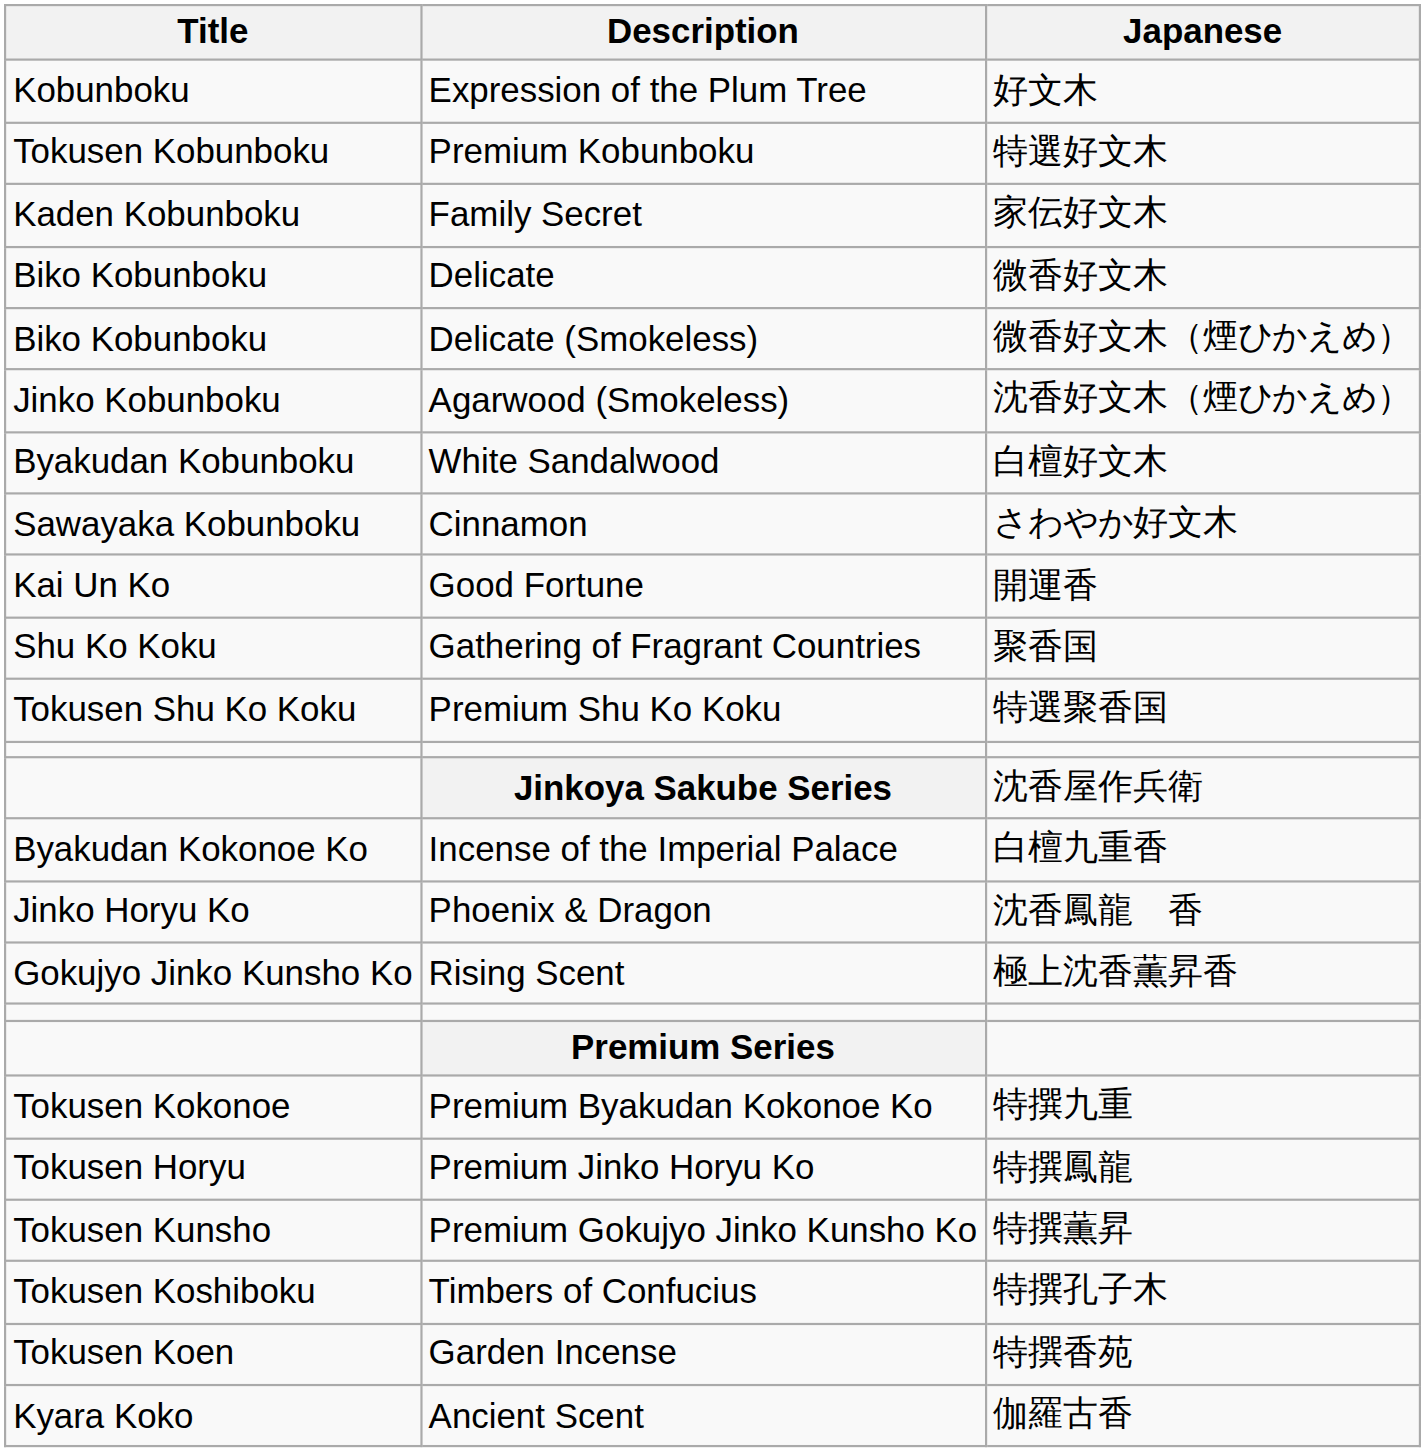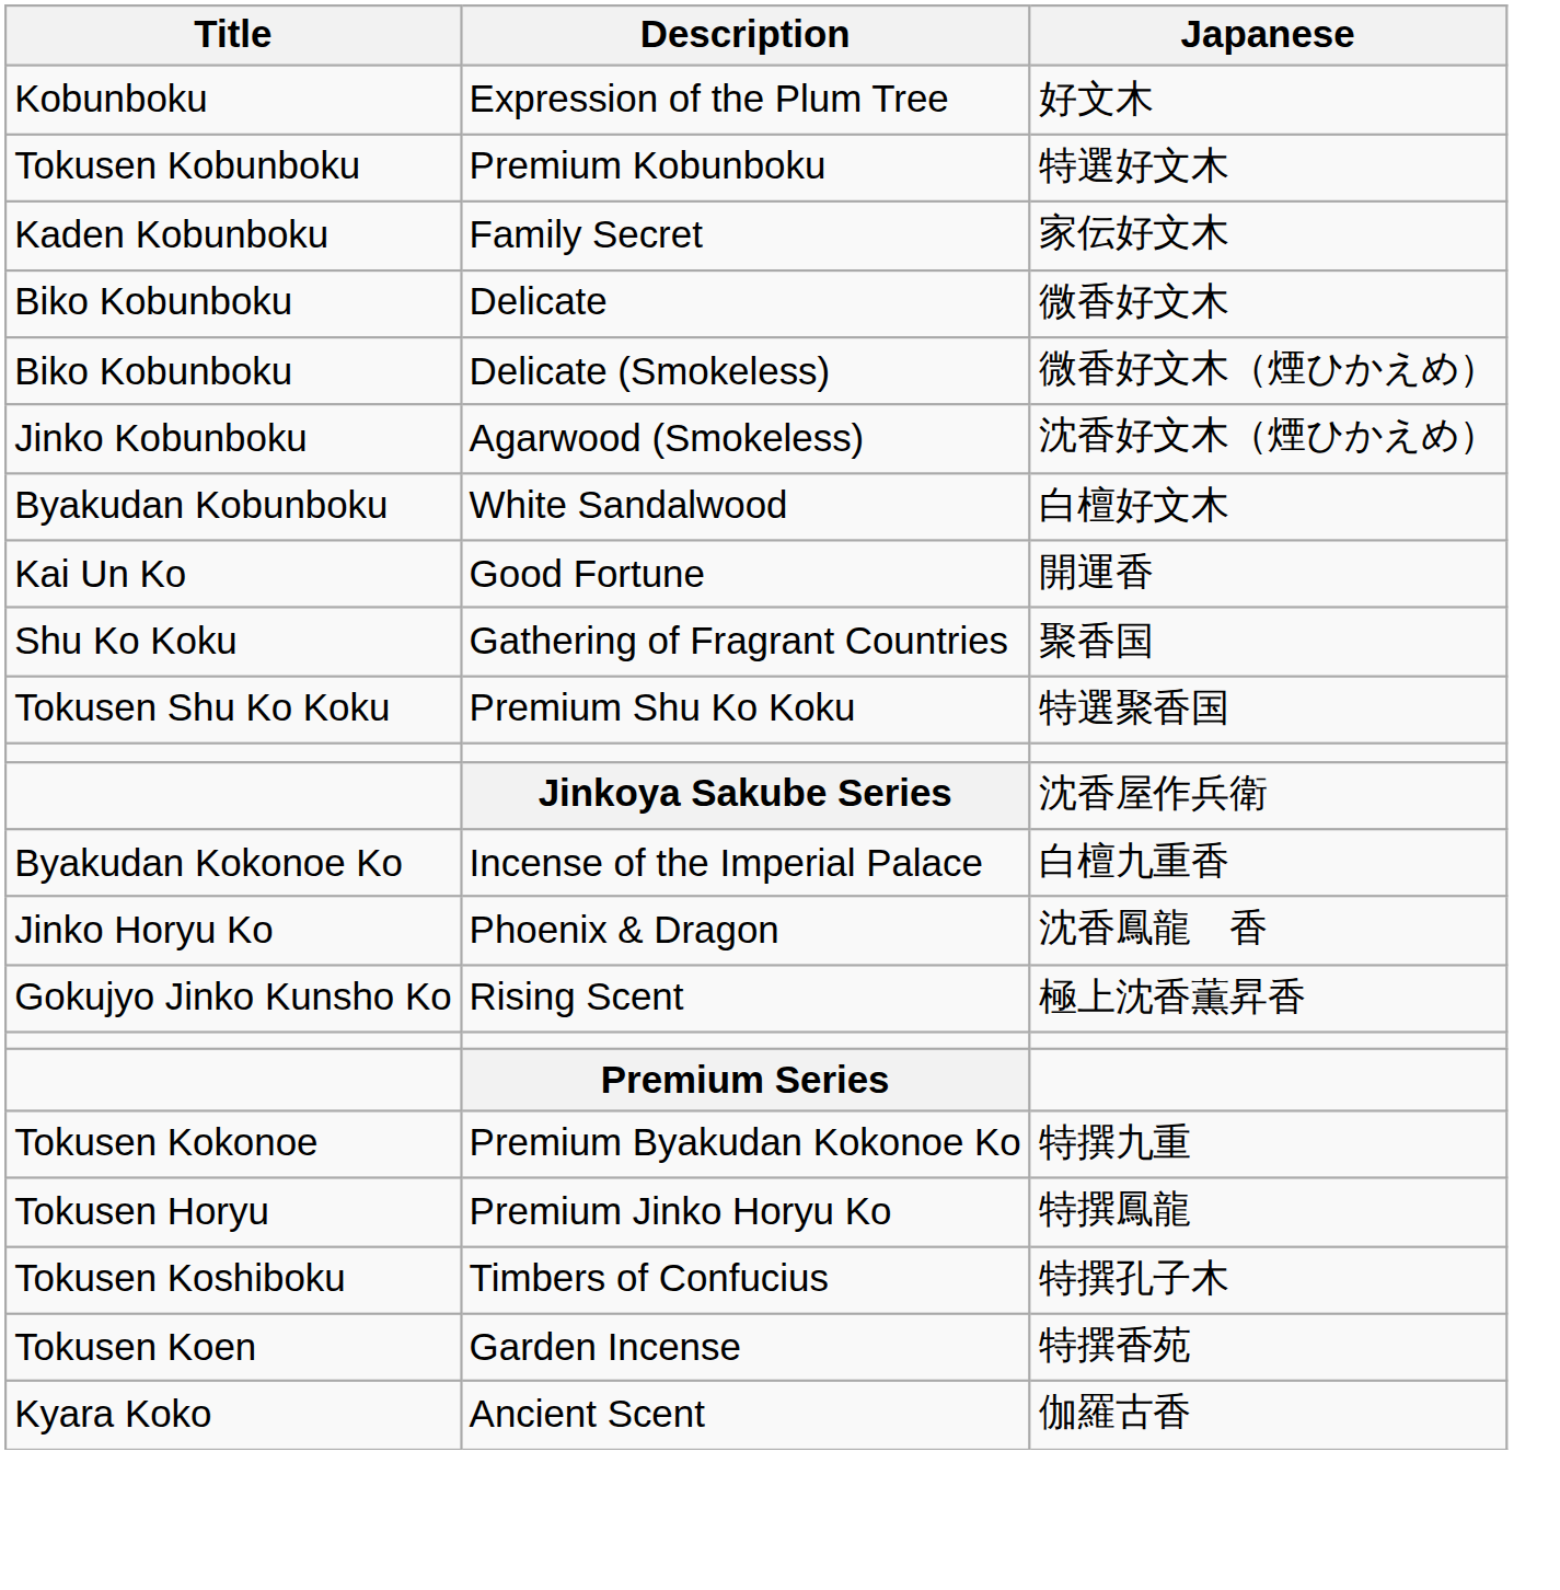 <table class="wikitable">
 <tr>
 <th>Title</th>
 <th>Description</th>
 <th>Japanese</th>
 </tr>
 <tr>
 <td>Kobunboku</td>
 <td>Expression of the Plum Tree</td>
 <td>好文木</td>
 </tr>
 <tr>
 <td>Tokusen Kobunboku</td>
 <td>Premium Kobunboku</td>
 <td>特選好文木</td>
 </tr>
 <tr>
 <td>Kaden Kobunboku</td>
 <td>Family Secret</td>
 <td>家伝好文木</td>
 </tr>
 <tr>
 <td>Biko Kobunboku</td>
 <td>Delicate</td>
 <td>微香好文木</td>
 </tr>
 <tr>
 <td>Biko Kobunboku</td>
 <td>Delicate (Smokeless)</td>
 <td>微香好文木（煙ひかえめ）</td>
 </tr>
 <tr>
 <td>Jinko Kobunboku</td>
 <td>Agarwood (Smokeless)</td>
 <td>沈香好文木（煙ひかえめ）</td>
 </tr>
 <tr>
 <td>Byakudan Kobunboku</td>
 <td>White Sandalwood</td>
 <td>白檀好文木</td>
-</tr>
-<tr>
-<td>Sawayaka Kobunboku</td>
-<td>Cinnamon</td>
-<td>さわやか好文木</td>
 </tr>
 <tr>
 <td>Kai Un Ko</td>
 <td>Good Fortune</td>
 <td>開運香</td>
 </tr>
 <tr>
 <td>Shu Ko Koku</td>
 <td>Gathering of Fragrant Countries</td>
 <td>聚香国</td>
 </tr>
 <tr>
 <td>Tokusen Shu Ko Koku</td>
 <td>Premium Shu Ko Koku</td>
 <td>特選聚香国</td>
 </tr>
 <tr>
 <td></td>
 <td></td>
 </tr>
 <tr>
 <td></td>
 <th>Jinkoya Sakube Series</th>
 <td>沈香屋作兵衛</td>
 </tr>
 <tr>
 <td>Byakudan Kokonoe Ko</td>
 <td>Incense of the Imperial Palace</td>
 <td>白檀九重香</td>
 </tr>
 <tr>
 <td>Jinko Horyu Ko</td>
 <td>Phoenix & Dragon</td>
 <td>沈香鳳龍　香</td>
 </tr>
 <tr>
 <td>Gokujyo Jinko Kunsho Ko</td>
 <td>Rising Scent</td>
 <td>極上沈香薫昇香</td>
 </tr>
 <tr>
 <td></td>
 <td></td>
 </tr>
 <tr>
 <td></td>
 <th>Premium Series</th>
 <td></td>
 </tr>
 <tr>
 <td>Tokusen Kokonoe</td>
 <td>Premium Byakudan Kokonoe Ko</td>
 <td>特撰九重</td>
 </tr>
 <tr>
 <td>Tokusen Horyu</td>
 <td>Premium Jinko Horyu Ko</td>
 <td>特撰鳳龍</td>
 </tr>
 <tr>
-<td>Tokusen Kunsho</td>
-<td>Premium Gokujyo Jinko Kunsho Ko</td>
-<td>特撰薫昇</td>
-</tr>
-<tr>
 <td>Tokusen Koshiboku</td>
 <td>Timbers of Confucius</td>
 <td>特撰孔子木</td>
 </tr>
 <tr>
 <td>Tokusen Koen</td>
 <td>Garden Incense</td>
 <td>特撰香苑</td>
 </tr>
 <tr>
 <td>Kyara Koko</td>
 <td>Ancient Scent</td>
 <td>伽羅古香</td>
 </tr>
 </table>
